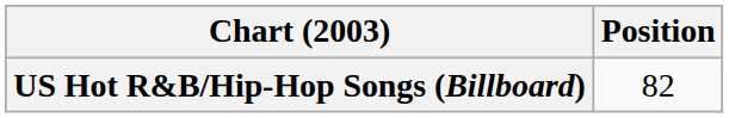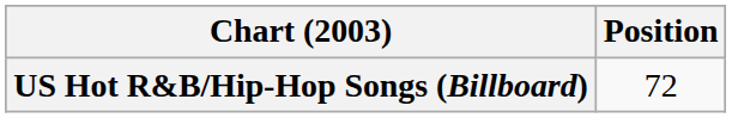 <table class="wikitable sortable plainrowheaders" style="text-align:center">
 <tr>
 <th scope="col">Chart (2003)</th>
 <th scope="col">Position</th>
 </tr>
 <tr>
 <th scope="row">US Hot R&B/Hip-Hop Songs (<em>Billboard</em>)</th>
-<td>82</td>
+<td>72</td>
 </tr>
 </table>
